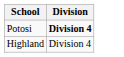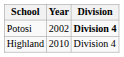 <table class="wikitable">
 <tr>
 <th>School</th>
+<th>Year</th>
 <th>Division</th>
 </tr>
 <tr>
 <td>Potosi</td>
+<td>2002</td>
 <td><strong>Division 4</strong></td>
 </tr>
 <tr>
 <td>Highland</td>
+<td>2010</td>
 <td>Division 4</td>
 </tr>
 </table>
